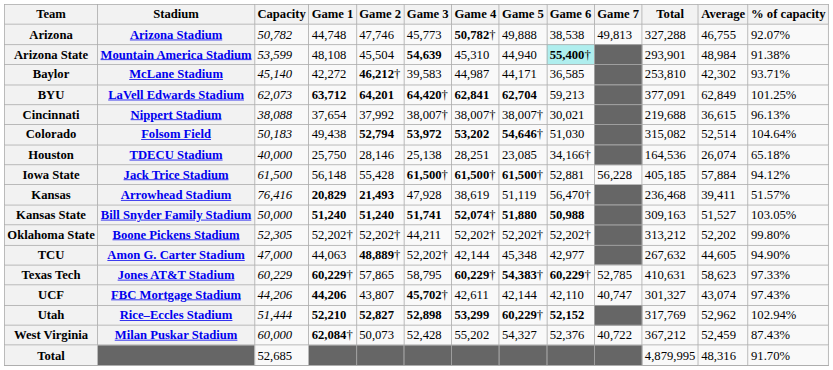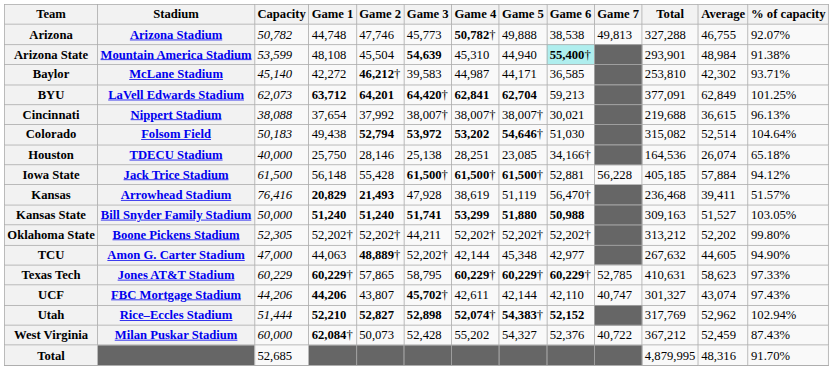 <table class="wikitable sortable">
 <tr>
 <th>Team</th>
 <th>Stadium</th>
 <th>Capacity</th>
 <th>Game 1</th>
 <th>Game 2</th>
 <th>Game 3</th>
 <th>Game 4</th>
 <th>Game 5</th>
 <th>Game 6</th>
 <th>Game 7</th>
 <th>Total</th>
 <th>Average</th>
 <th>% of capacity</th>
 </tr>
 <tr>
 <th><strong>Arizona</strong></th>
 <th><a href='#'>Arizona Stadium</a></th>
 <td><em>50,782</em></td>
 <td>44,748</td>
 <td>47,746</td>
 <td>45,773</td>
 <td><strong>50,782</strong>†</td>
 <td>49,888</td>
 <td>38,538</td>
 <td>49,813</td>
 <td>327,288</td>
 <td>46,755</td>
 <td>92.07%</td>
 </tr>
 <tr>
 <th><strong>Arizona State</strong></th>
 <th><a href='#'>Mountain America Stadium</a></th>
 <td><em>53,599</em></td>
 <td>48,108</td>
 <td>45,504</td>
 <td><strong>54,639</strong></td>
 <td>45,310</td>
 <td>44,940</td>
 <td style="background: paleturquoise;"><strong>55,400</strong>†</td>
 <td style="background:#666666;"></td>
 <td>293,901</td>
 <td>48,984</td>
 <td>91.38%</td>
 </tr>
 <tr>
 <th><strong>Baylor</strong></th>
 <th><a href='#'>McLane Stadium</a></th>
 <td><em>45,140</em></td>
 <td>42,272</td>
 <td><strong>46,212</strong>†</td>
 <td>39,583</td>
 <td>44,987</td>
 <td>44,171</td>
 <td>36,585</td>
 <td style="background:#666666;"></td>
 <td>253,810</td>
 <td>42,302</td>
 <td>93.71%</td>
 </tr>
 <tr>
 <th><strong>BYU</strong></th>
 <th><a href='#'>LaVell Edwards Stadium</a></th>
 <td><em>62,073</em></td>
 <td><strong>63,712</strong></td>
 <td><strong>64,201</strong></td>
 <td><strong>64,420</strong>†</td>
 <td><strong>62,841</strong></td>
 <td><strong>62,704</strong></td>
 <td>59,213</td>
 <td style="background:#666666;"></td>
 <td>377,091</td>
 <td>62,849</td>
 <td>101.25%</td>
 </tr>
 <tr>
 <th><strong>Cincinnati</strong></th>
 <th><a href='#'>Nippert Stadium</a></th>
 <td><em>38,088</em></td>
 <td>37,654</td>
 <td>37,992</td>
 <td>38,007†</td>
 <td>38,007†</td>
 <td>38,007†</td>
 <td>30,021</td>
 <td style="background:#666666;"></td>
 <td>219,688</td>
 <td>36,615</td>
 <td>96.13%</td>
 </tr>
 <tr>
 <th><strong>Colorado</strong></th>
 <th><a href='#'>Folsom Field</a></th>
 <td><em>50,183</em></td>
 <td>49,438</td>
 <td><strong>52,794</strong></td>
 <td><strong>53,972</strong></td>
 <td><strong>53,202</strong></td>
 <td><strong>54,646</strong>†</td>
 <td>51,030</td>
 <td style="background:#666666;"></td>
 <td>315,082</td>
 <td>52,514</td>
 <td>104.64%</td>
 </tr>
 <tr>
 <th><strong>Houston</strong></th>
 <th><a href='#'>TDECU Stadium</a></th>
 <td><em>40,000</em></td>
 <td>25,750</td>
 <td>28,146</td>
 <td>25,138</td>
 <td>28,251</td>
 <td>23,085</td>
 <td>34,166†</td>
 <td style="background:#666666;"></td>
 <td>164,536</td>
 <td>26,074</td>
 <td>65.18%</td>
 </tr>
 <tr>
 <th><strong>Iowa State</strong></th>
 <th><a href='#'>Jack Trice Stadium</a></th>
 <td><em>61,500</em></td>
 <td>56,148</td>
 <td>55,428</td>
 <td><strong>61,500</strong>†</td>
 <td><strong>61,500</strong>†</td>
 <td><strong>61,500</strong>†</td>
 <td>52,881</td>
 <td>56,228</td>
 <td>405,185</td>
 <td>57,884</td>
 <td>94.12%</td>
 </tr>
 <tr>
 <th><strong>Kansas</strong></th>
 <th><a href='#'>Arrowhead Stadium</a></th>
 <td><em>76,416</em></td>
 <td><strong>20,829</strong></td>
 <td><strong>21,493</strong></td>
 <td>47,928</td>
 <td>38,619</td>
 <td>51,119</td>
 <td>56,470†</td>
 <td style="background:#666666;"></td>
 <td>236,468</td>
 <td>39,411</td>
 <td>51.57%</td>
 </tr>
 <tr>
 <th><strong>Kansas State</strong></th>
 <th><a href='#'>Bill Snyder Family Stadium</a></th>
 <td><em>50,000</em></td>
 <td><strong>51,240</strong></td>
 <td><strong>51,240</strong></td>
 <td><strong>51,741</strong></td>
-<td><strong>52,074</strong>†</td>
+<td><strong>53,299</strong></td>
 <td><strong>51,880</strong></td>
 <td><strong>50,988</strong></td>
 <td style="background:#666666;"></td>
 <td>309,163</td>
 <td>51,527</td>
 <td>103.05%</td>
 </tr>
 <tr>
 <th><strong>Oklahoma State</strong></th>
 <th><a href='#'>Boone Pickens Stadium</a></th>
 <td><em>52,305</em></td>
 <td>52,202†</td>
 <td>52,202†</td>
 <td>44,211</td>
 <td>52,202†</td>
 <td>52,202†</td>
 <td>52,202†</td>
 <td style="background:#666666;"></td>
 <td>313,212</td>
 <td>52,202</td>
 <td>99.80%</td>
 </tr>
 <tr>
 <th><strong>TCU</strong></th>
 <th><a href='#'>Amon G. Carter Stadium</a></th>
 <td><em>47,000</em></td>
 <td>44,063</td>
 <td><strong>48,889</strong>†</td>
 <td>52,202†</td>
 <td>42,144</td>
 <td>45,348</td>
 <td>42,977</td>
 <td style="background:#666666;"></td>
 <td>267,632</td>
 <td>44,605</td>
 <td>94.90%</td>
 </tr>
 <tr>
 <th><strong>Texas Tech</strong></th>
 <th><a href='#'>Jones AT&T Stadium</a></th>
 <td><em>60,229</em></td>
 <td><strong>60,229</strong>†</td>
 <td>57,865</td>
 <td>58,795</td>
 <td><strong>60,229</strong>†</td>
-<td><strong>54,383</strong>†</td>
+<td><strong>60,229</strong>†</td>
 <td><strong>60,229</strong>†</td>
 <td>52,785</td>
 <td>410,631</td>
 <td>58,623</td>
 <td>97.33%</td>
 </tr>
 <tr>
 <th><strong>UCF</strong></th>
 <th><a href='#'>FBC Mortgage Stadium</a></th>
 <td><em>44,206</em></td>
 <td><strong>44,206</strong></td>
 <td>43,807</td>
 <td><strong>45,702</strong>†</td>
 <td>42,611</td>
 <td>42,144</td>
 <td>42,110</td>
 <td>40,747</td>
 <td>301,327</td>
 <td>43,074</td>
 <td>97.43%</td>
 </tr>
 <tr>
 <th><strong>Utah</strong></th>
 <th><a href='#'>Rice–Eccles Stadium</a></th>
 <td><em>51,444</em></td>
 <td><strong>52,210</strong></td>
 <td><strong>52,827</strong></td>
 <td><strong>52,898</strong></td>
-<td><strong>53,299</strong></td>
-<td><strong>60,229</strong>†</td>
+<td><strong>52,074</strong>†</td>
+<td><strong>54,383</strong>†</td>
 <td><strong>52,152</strong></td>
 <td style="background:#666666;"></td>
 <td>317,769</td>
 <td>52,962</td>
 <td>102.94%</td>
 </tr>
 <tr>
 <th><strong>West Virginia</strong></th>
 <th><a href='#'>Milan Puskar Stadium</a></th>
 <td><em>60,000</em></td>
 <td><strong>62,084</strong>†</td>
 <td>50,073</td>
 <td>52,428</td>
 <td>55,202</td>
 <td>54,327</td>
 <td>52,376</td>
 <td>40,722</td>
 <td>367,212</td>
 <td>52,459</td>
 <td>87.43%</td>
 </tr>
 <tr>
 <th><strong>Total</strong></th>
 <td style="background:#666666;"></td>
 <td>52,685</td>
 <td style="background:#666666;"></td>
 <td style="background:#666666;"></td>
 <td style="background:#666666;"></td>
 <td style="background:#666666;"></td>
 <td style="background:#666666;"></td>
 <td style="background:#666666;"></td>
 <td style="background:#666666;"></td>
 <td>4,879,995</td>
 <td>48,316</td>
 <td>91.70%</td>
 </tr>
 <tr>
 </tr>
 </table>
